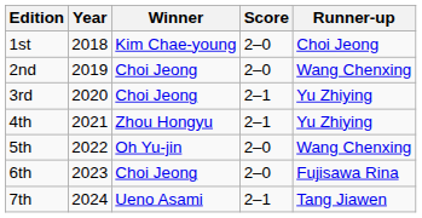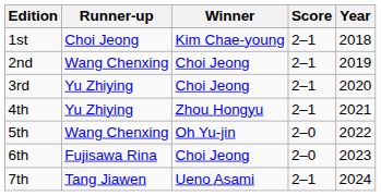 <table class="wikitable" style="text-align: left;">
 <tr>
 <th>Edition</th>
-<th>Year</th>
+<th>Runner-up</th>
 <th>Winner</th>
 <th>Score</th>
-<th>Runner-up</th>
+<th>Year</th>
 </tr>
 <tr>
 <td>1st</td>
+<td> <a href='#'>Choi Jeong</a></td>
+<td> <a href='#'>Kim Chae-young</a></td>
+<td>2–1</td>
 <td>2018</td>
-<td> <a href='#'>Kim Chae-young</a></td>
-<td>2–0</td>
-<td> <a href='#'>Choi Jeong</a></td>
 </tr>
 <tr>
 <td>2nd</td>
+<td> <a href='#'>Wang Chenxing</a></td>
+<td> <a href='#'>Choi Jeong</a></td>
+<td>2–1</td>
 <td>2019</td>
-<td> <a href='#'>Choi Jeong</a></td>
-<td>2–0</td>
-<td> <a href='#'>Wang Chenxing</a></td>
 </tr>
 <tr>
 <td>3rd</td>
-<td>2020</td>
+<td> <a href='#'>Yu Zhiying</a></td>
 <td> <a href='#'>Choi Jeong</a></td>
 <td>2–1</td>
-<td> <a href='#'>Yu Zhiying</a></td>
+<td>2020</td>
 </tr>
 <tr>
 <td>4th</td>
-<td>2021</td>
+<td> <a href='#'>Yu Zhiying</a></td>
 <td> <a href='#'>Zhou Hongyu</a></td>
 <td>2–1</td>
-<td> <a href='#'>Yu Zhiying</a></td>
+<td>2021</td>
 </tr>
 <tr>
 <td>5th</td>
-<td>2022</td>
+<td> <a href='#'>Wang Chenxing</a></td>
 <td> <a href='#'>Oh Yu-jin</a></td>
 <td>2–0</td>
-<td> <a href='#'>Wang Chenxing</a></td>
+<td>2022</td>
 </tr>
 <tr>
 <td>6th</td>
-<td>2023</td>
+<td> <a href='#'>Fujisawa Rina</a></td>
 <td> <a href='#'>Choi Jeong</a></td>
 <td>2–0</td>
-<td> <a href='#'>Fujisawa Rina</a></td>
+<td>2023</td>
 </tr>
 <tr>
 <td>7th</td>
-<td>2024</td>
+<td> <a href='#'>Tang Jiawen</a></td>
 <td> <a href='#'>Ueno Asami</a></td>
 <td>2–1</td>
-<td> <a href='#'>Tang Jiawen</a></td>
+<td>2024</td>
 </tr>
 </table>
